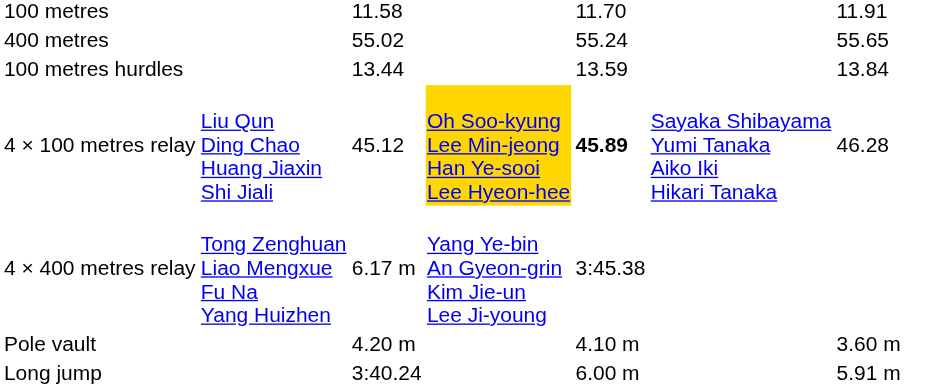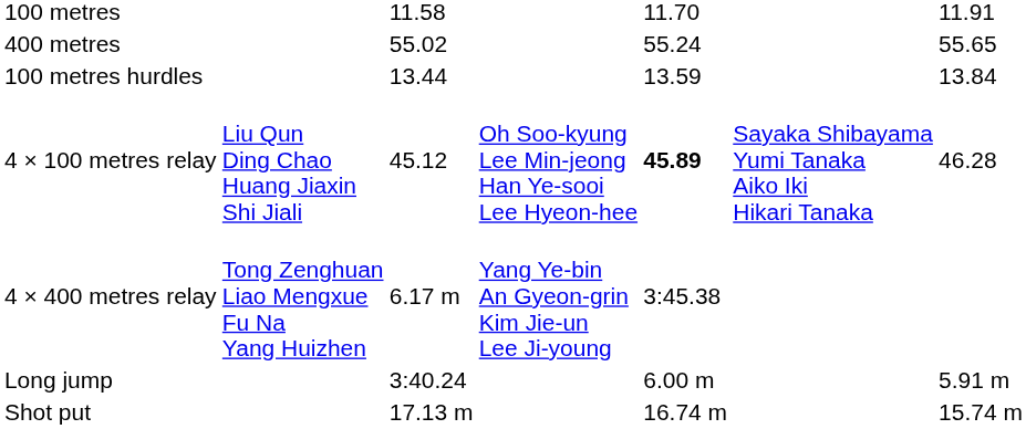 <table>
 <tr>
 <td>100 metres</td>
 <td></td>
 <td>11.58</td>
 <td></td>
 <td>11.70</td>
 <td></td>
 <td>11.91</td>
 </tr>
 <tr>
 <td>400 metres</td>
 <td></td>
 <td>55.02</td>
 <td></td>
 <td>55.24</td>
 <td></td>
 <td>55.65</td>
 </tr>
 <tr>
 <td>100 metres hurdles</td>
 <td></td>
 <td>13.44</td>
 <td></td>
 <td>13.59</td>
 <td></td>
 <td>13.84</td>
 </tr>
 <tr>
 <td>4 × 100 metres relay</td>
 <td><br><a href='#'>Liu Qun</a><br><a href='#'>Ding Chao</a><br><a href='#'>Huang Jiaxin</a><br><a href='#'>Shi Jiali</a></td>
 <td>45.12</td>
-<td style="background: gold;"><br><a href='#'>Oh Soo-kyung</a><br><a href='#'>Lee Min-jeong</a><br><a href='#'>Han Ye-sooi</a><br><a href='#'>Lee Hyeon-hee</a></td>
+<td><br><a href='#'>Oh Soo-kyung</a><br><a href='#'>Lee Min-jeong</a><br><a href='#'>Han Ye-sooi</a><br><a href='#'>Lee Hyeon-hee</a></td>
 <td><strong>45.89</strong></td>
 <td><br><a href='#'>Sayaka Shibayama</a><br><a href='#'>Yumi Tanaka</a><br><a href='#'>Aiko Iki</a><br><a href='#'>Hikari Tanaka</a></td>
 <td>46.28</td>
 </tr>
 <tr>
 <td>4 × 400 metres relay</td>
 <td><br><a href='#'>Tong Zenghuan</a><br><a href='#'>Liao Mengxue</a><br><a href='#'>Fu Na</a><br><a href='#'>Yang Huizhen</a></td>
 <td>6.17 m</td>
 <td><br><a href='#'>Yang Ye-bin</a><br><a href='#'>An Gyeon-grin</a><br><a href='#'>Kim Jie-un</a><br><a href='#'>Lee Ji-young</a></td>
 <td>3:45.38</td>
 </tr>
 <tr>
-<td>Pole vault</td>
-<td></td>
-<td>4.20 m</td>
-<td></td>
-<td>4.10 m</td>
-<td></td>
-<td>3.60 m</td>
-</tr>
-<tr>
 <td>Long jump</td>
 <td></td>
 <td>3:40.24</td>
 <td></td>
 <td>6.00 m</td>
 <td></td>
 <td>5.91 m</td>
 </tr>
+<tr>
+<td>Shot put</td>
+<td></td>
+<td>17.13 m</td>
+<td></td>
+<td>16.74 m</td>
+<td></td>
+<td>15.74 m</td>
+</tr>
 </table>
